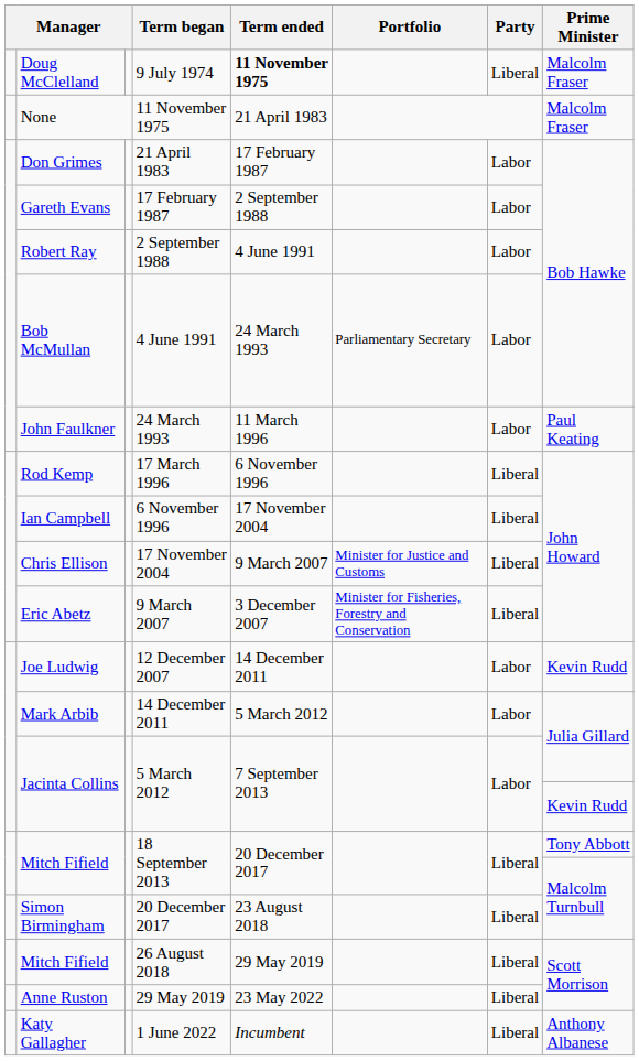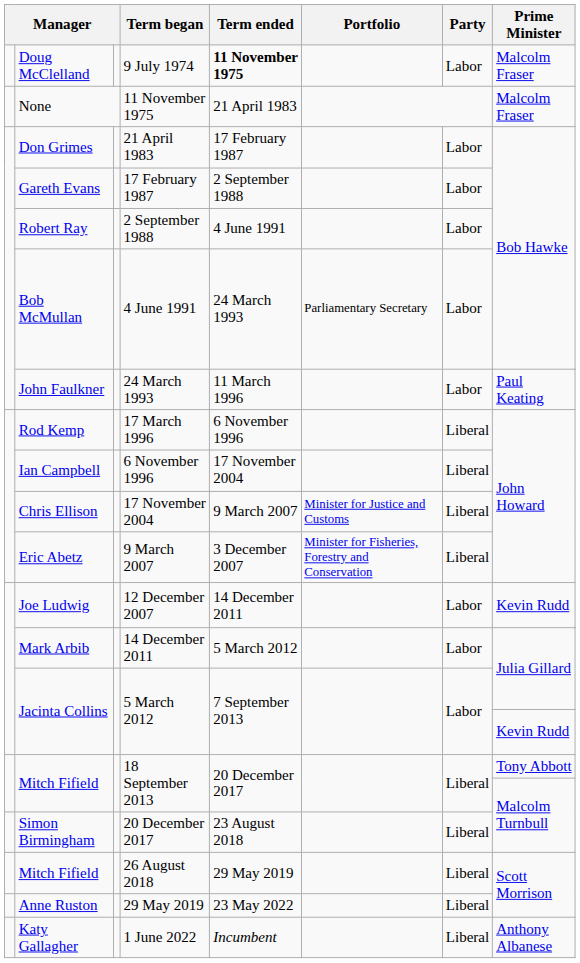 <table class=wikitable>
 <tr>
 <th colspan=3>Manager</th>
 <th>Term began</th>
 <th>Term ended</th>
 <th>Portfolio</th>
 <th>Party</th>
 <th>Prime Minister</th>
 </tr>
 <tr>
 <td> </td>
 <td><a href='#'>Doug McClelland</a></td>
 <td></td>
 <td>9 July 1974</td>
 <td><strong>11 November 1975</strong></td>
 <td style="font-size:85%"></td>
-<td>Liberal</td>
+<td>Labor</td>
 <td><a href='#'>Malcolm Fraser</a></td>
 </tr>
 <tr>
 <td></td>
 <td colspan=2>None</td>
 <td>11 November 1975</td>
 <td>21 April 1983</td>
 <td colspan=2></td>
 <td><a href='#'>Malcolm Fraser</a></td>
 </tr>
 <tr>
 <td rowspan=6 ></td>
 <td><a href='#'>Don Grimes</a></td>
 <td></td>
 <td>21 April 1983</td>
 <td>17 February 1987</td>
 <td style="font-size:85%"></td>
 <td>Labor</td>
 <td rowspan=4 height=250px><a href='#'>Bob Hawke</a></td>
 </tr>
 <tr>
 <td><a href='#'>Gareth Evans</a></td>
 <td></td>
 <td>17 February 1987</td>
 <td>2 September 1988</td>
 <td style="font-size:85%"></td>
 <td>Labor</td>
 </tr>
 <tr>
 <td><a href='#'>Robert Ray</a></td>
 <td></td>
 <td>2 September 1988</td>
 <td>4 June 1991</td>
 <td style="font-size:85%"></td>
 <td>Labor</td>
 </tr>
 <tr>
 <td rowspan=2><a href='#'>Bob McMullan</a></td>
 <td rowspan=2></td>
 <td rowspan=2>4 June 1991</td>
 <td rowspan=2>24 March 1993</td>
 <td rowspan=2 style="font-size:85%">Parliamentary Secretary</td>
 <td rowspan=2>Labor</td>
 </tr>
 <tr>
 <td rowspan=2><a href='#'>Paul Keating</a></td>
 </tr>
 <tr>
 <td><a href='#'>John Faulkner</a></td>
 <td></td>
 <td>24 March 1993</td>
 <td>11 March 1996</td>
 <td style="font-size:85%"></td>
 <td>Labor</td>
 </tr>
 <tr>
 <td rowspan=4 ></td>
 <td><a href='#'>Rod Kemp</a></td>
 <td></td>
 <td>17 March 1996</td>
 <td>6 November 1996</td>
 <td style="font-size:85%"></td>
 <td>Liberal</td>
 <td rowspan=4><a href='#'>John Howard</a></td>
 </tr>
 <tr>
 <td><a href='#'>Ian Campbell</a></td>
 <td></td>
 <td>6 November 1996</td>
 <td>17 November 2004</td>
 <td style="font-size:85%"></td>
 <td>Liberal</td>
 </tr>
 <tr>
 <td><a href='#'>Chris Ellison</a></td>
 <td></td>
 <td>17 November 2004</td>
 <td>9 March 2007</td>
 <td style="font-size:85%"><a href='#'>Minister for Justice and Customs</a></td>
 <td>Liberal</td>
 </tr>
 <tr>
 <td><a href='#'>Eric Abetz</a></td>
 <td></td>
 <td>9 March 2007</td>
 <td>3 December 2007</td>
 <td style="font-size:85%"><a href='#'>Minister for Fisheries, Forestry and Conservation</a></td>
 <td>Liberal</td>
 </tr>
 <tr>
 <td rowspan=5 ></td>
 <td rowspan=2><a href='#'>Joe Ludwig</a></td>
 <td rowspan=2></td>
 <td rowspan=2>12 December 2007</td>
 <td rowspan=2>14 December 2011</td>
 <td rowspan=2 style="font-size:85%"></td>
 <td rowspan=2>Labor</td>
 <td height=40px><a href='#'>Kevin Rudd</a></td>
 </tr>
 <tr>
 <td rowspan=3 height=80px><a href='#'>Julia Gillard</a></td>
 </tr>
 <tr>
 <td><a href='#'>Mark Arbib</a></td>
 <td></td>
 <td>14 December 2011</td>
 <td>5 March 2012</td>
 <td style="font-size:85%"></td>
 <td>Labor</td>
 </tr>
 <tr>
 <td rowspan=2><a href='#'>Jacinta Collins</a></td>
 <td rowspan=2></td>
 <td rowspan=2>5 March 2012</td>
 <td rowspan=2>7 September 2013</td>
 <td rowspan=2 style="font-size:85%"></td>
 <td rowspan=2>Labor</td>
 </tr>
 <tr>
 <td height=40px><a href='#'>Kevin Rudd</a></td>
 </tr>
 <tr>
 <td rowspan=2 ></td>
 <td rowspan=2><a href='#'>Mitch Fifield</a></td>
 <td rowspan=2></td>
 <td rowspan=2>18 September 2013</td>
 <td rowspan=2>20 December 2017</td>
 <td rowspan=2 style="font-size:85%"></td>
 <td rowspan=2>Liberal</td>
 <td><a href='#'>Tony Abbott</a></td>
 </tr>
 <tr>
 <td rowspan=2><a href='#'>Malcolm Turnbull</a></td>
 </tr>
 <tr>
 <td></td>
 <td><a href='#'>Simon Birmingham</a></td>
 <td></td>
 <td>20 December 2017</td>
 <td>23 August 2018</td>
 <td style="font-size:85%"></td>
 <td>Liberal</td>
 </tr>
 <tr>
 <td></td>
 <td><a href='#'>Mitch Fifield</a></td>
 <td></td>
 <td>26 August 2018</td>
 <td>29 May 2019</td>
 <td style="font-size:85%"></td>
 <td>Liberal</td>
 <td rowspan=2><a href='#'>Scott Morrison</a></td>
 </tr>
 <tr>
 <td></td>
 <td><a href='#'>Anne Ruston</a></td>
 <td></td>
 <td>29 May 2019</td>
 <td>23 May 2022</td>
 <td style="font-size:85%"></td>
 <td>Liberal</td>
 </tr>
 <tr>
 <td></td>
 <td><a href='#'>Katy Gallagher</a></td>
 <td></td>
 <td>1 June 2022</td>
 <td><em>Incumbent</em></td>
 <td style="font-size:85%"></td>
 <td>Liberal</td>
 <td rowspan=2><a href='#'>Anthony Albanese</a></td>
 </tr>
 </table>
